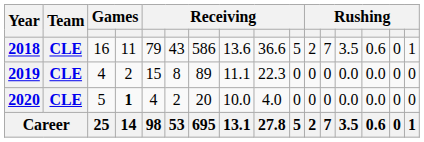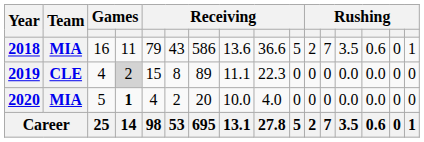 <table class="wikitable" style="text-align:center;">
 <tr>
 <th rowspan="2">Year</th>
 <th rowspan="2">Team</th>
 <th colspan="2">Games</th>
 <th colspan="6">Receiving</th>
 <th colspan="6">Rushing</th>
 </tr>
 <tr>
 <th></th>
 <th></th>
 <th></th>
 <th></th>
 <th></th>
 <th></th>
 <th></th>
 <th></th>
 <th></th>
 <th></th>
 <th></th>
 <th></th>
 <th></th>
 <th></th>
 </tr>
 <tr>
 <th><a href='#'>2018</a></th>
-<th><a href='#'>CLE</a></th>
+<th><a href='#'>MIA</a></th>
 <td>16</td>
 <td>11</td>
 <td>79</td>
 <td>43</td>
 <td>586</td>
 <td>13.6</td>
 <td>36.6</td>
 <td>5</td>
 <td>2</td>
 <td>7</td>
 <td>3.5</td>
 <td>0.6</td>
 <td>0</td>
 <td>1</td>
 </tr>
 <tr>
 <th><a href='#'>2019</a></th>
 <th><a href='#'>CLE</a></th>
 <td>4</td>
-<td>2</td>
+<td style="background: lightgrey;">2</td>
 <td>15</td>
 <td>8</td>
 <td>89</td>
 <td>11.1</td>
 <td>22.3</td>
 <td>0</td>
 <td>0</td>
 <td>0</td>
 <td>0.0</td>
 <td>0.0</td>
 <td>0</td>
 <td>0</td>
 </tr>
 <tr>
 <th><a href='#'>2020</a></th>
-<th><a href='#'>CLE</a></th>
+<th><a href='#'>MIA</a></th>
 <td>5</td>
 <td><strong>1</strong></td>
 <td>4</td>
 <td>2</td>
 <td>20</td>
 <td>10.0</td>
 <td>4.0</td>
 <td>0</td>
 <td>0</td>
 <td>0</td>
 <td>0.0</td>
 <td>0.0</td>
 <td>0</td>
 <td>0</td>
 </tr>
 <tr>
 <th colspan="2">Career</th>
 <th>25</th>
 <th>14</th>
 <th>98</th>
 <th>53</th>
 <th>695</th>
 <th>13.1</th>
 <th>27.8</th>
 <th>5</th>
 <th>2</th>
 <th>7</th>
 <th>3.5</th>
 <th>0.6</th>
 <th>0</th>
 <th>1</th>
 </tr>
 </table>
